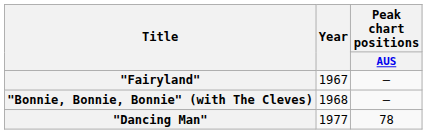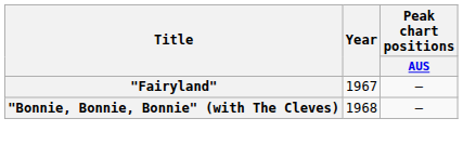 <table class="wikitable plainrowheaders" style="text-align:center;" border="1">
 <tr>
 <th scope="col" rowspan="2">Title</th>
 <th scope="col" rowspan="2">Year</th>
 <th scope="col" colspan="1">Peak chart positions</th>
 </tr>
 <tr>
 <th scope="col" style="width:3em; font-size:90%"><a href='#'>AUS</a><br></th>
 </tr>
 <tr>
 <th scope="row">"Fairyland"</th>
 <td>1967</td>
 <td>—</td>
 </tr>
 <tr>
 <th scope="row">"Bonnie, Bonnie, Bonnie" (with The Cleves)</th>
 <td>1968</td>
 <td>—</td>
 </tr>
-<tr>
-<th scope="row">"Dancing Man"</th>
-<td>1977</td>
-<td>78</td>
-</tr>
 </table>
